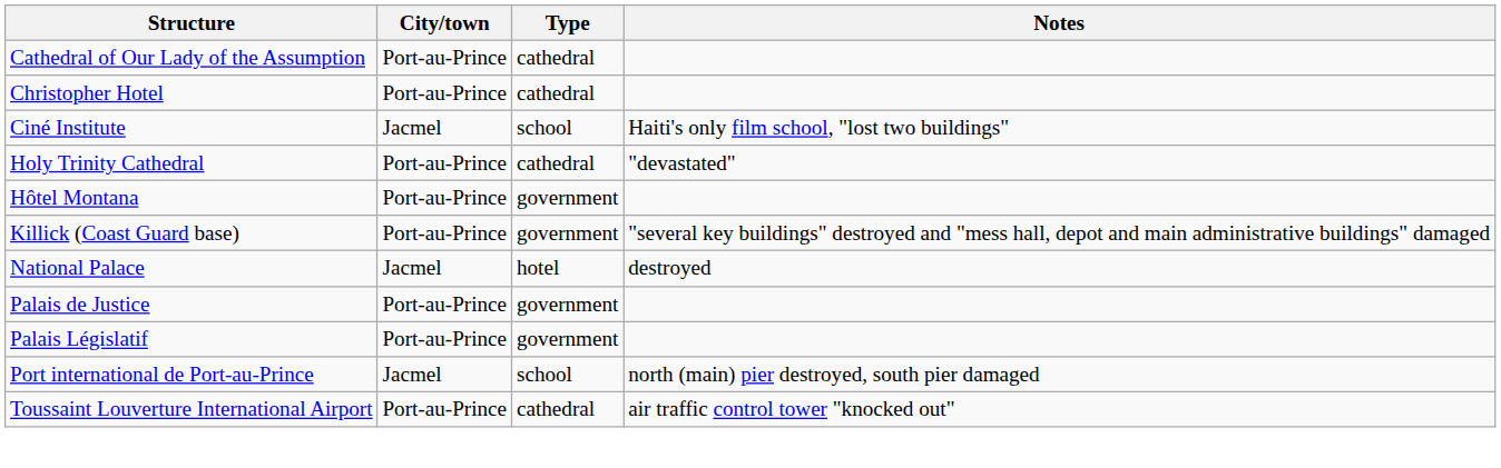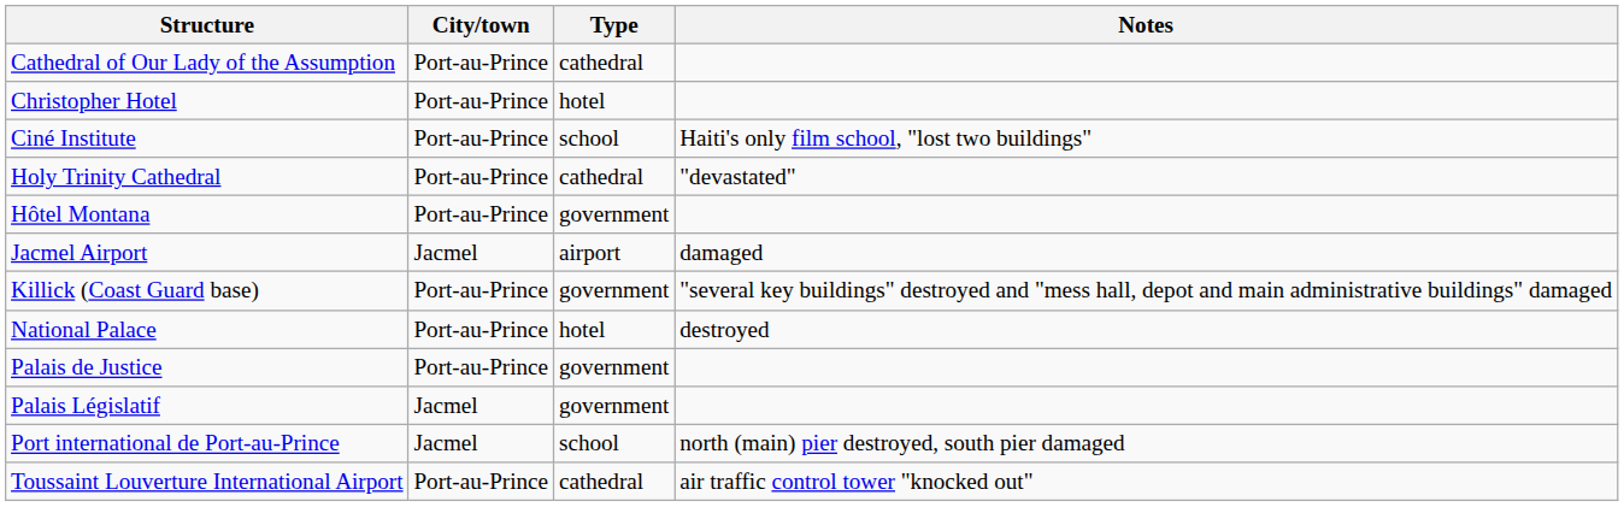 <table class="wikitable sortable" style="font-size:95%;">
 <tr>
 <th>Structure</th>
 <th>City/town</th>
 <th>Type</th>
 <th class="unsortable">Notes</th>
 </tr>
 <tr>
 <td><a href='#'>Cathedral of Our Lady of the Assumption</a></td>
 <td>Port-au-Prince</td>
 <td>cathedral</td>
 <td></td>
 </tr>
 <tr>
 <td><a href='#'>Christopher Hotel</a></td>
 <td>Port-au-Prince</td>
-<td>cathedral</td>
+<td>hotel</td>
 <td></td>
 </tr>
 <tr>
 <td><a href='#'>Ciné Institute</a></td>
-<td>Jacmel</td>
+<td>Port-au-Prince</td>
 <td>school</td>
 <td>Haiti's only <a href='#'>film school</a>, "lost two buildings"</td>
 </tr>
 <tr>
 <td><a href='#'>Holy Trinity Cathedral</a></td>
 <td>Port-au-Prince</td>
 <td>cathedral</td>
 <td>"devastated"</td>
 </tr>
 <tr>
 <td><a href='#'>Hôtel Montana</a></td>
 <td>Port-au-Prince</td>
 <td>government</td>
 <td></td>
 </tr>
 <tr>
+<td><a href='#'>Jacmel Airport</a></td>
+<td>Jacmel</td>
+<td>airport</td>
+<td>damaged</td>
+</tr>
+<tr>
 <td><a href='#'>Killick</a> (<a href='#'>Coast Guard</a> base)</td>
 <td>Port-au-Prince</td>
 <td>government</td>
 <td>"several key buildings" destroyed and "mess hall, depot and main administrative buildings" damaged</td>
 </tr>
 <tr>
 <td><a href='#'>National Palace</a></td>
-<td>Jacmel</td>
+<td>Port-au-Prince</td>
 <td>hotel</td>
 <td>destroyed</td>
 </tr>
 <tr>
 <td><a href='#'>Palais de Justice</a></td>
 <td>Port-au-Prince</td>
 <td>government</td>
 <td></td>
 </tr>
 <tr>
 <td><a href='#'>Palais Législatif</a></td>
-<td>Port-au-Prince</td>
+<td>Jacmel</td>
 <td>government</td>
 <td></td>
 </tr>
 <tr>
 <td><a href='#'>Port international de Port-au-Prince</a></td>
 <td>Jacmel</td>
 <td>school</td>
 <td>north (main) <a href='#'>pier</a> destroyed, south pier damaged</td>
 </tr>
 <tr>
 <td><a href='#'>Toussaint Louverture International Airport</a></td>
 <td>Port-au-Prince</td>
 <td>cathedral</td>
 <td>air traffic <a href='#'>control tower</a> "knocked out"</td>
 </tr>
 </table>
